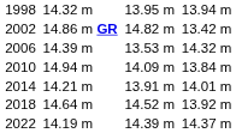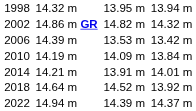 <table>
 <tr>
 <td>1998</td>
 <td></td>
 <td>14.32 m</td>
 <td></td>
 <td>13.95 m</td>
 <td></td>
 <td>13.94 m</td>
 </tr>
 <tr>
 <td>2002<br></td>
 <td></td>
 <td>14.86 m <strong><a href='#'>GR</a></strong></td>
 <td></td>
 <td>14.82 m</td>
 <td></td>
-<td>13.42 m</td>
+<td>14.32 m</td>
 </tr>
 <tr>
 <td>2006<br></td>
 <td></td>
 <td>14.39 m</td>
 <td></td>
 <td>13.53 m</td>
 <td></td>
-<td>14.32 m</td>
+<td>13.42 m</td>
 </tr>
 <tr>
 <td>2010<br></td>
 <td></td>
-<td>14.94 m </td>
+<td>14.19 m</td>
 <td></td>
 <td>14.09 m</td>
 <td></td>
 <td>13.84 m</td>
 </tr>
 <tr>
 <td>2014<br></td>
 <td></td>
 <td>14.21 m</td>
 <td></td>
 <td>13.91 m</td>
 <td></td>
 <td>14.01 m</td>
 </tr>
 <tr>
 <td>2018<br></td>
 <td></td>
 <td>14.64 m</td>
 <td></td>
 <td>14.52 m</td>
 <td></td>
 <td>13.92 m</td>
 </tr>
 <tr>
 <td>2022<br></td>
 <td></td>
-<td>14.19 m</td>
+<td>14.94 m </td>
 <td></td>
 <td>14.39 m</td>
 <td></td>
 <td>14.37 m</td>
 </tr>
 </table>
